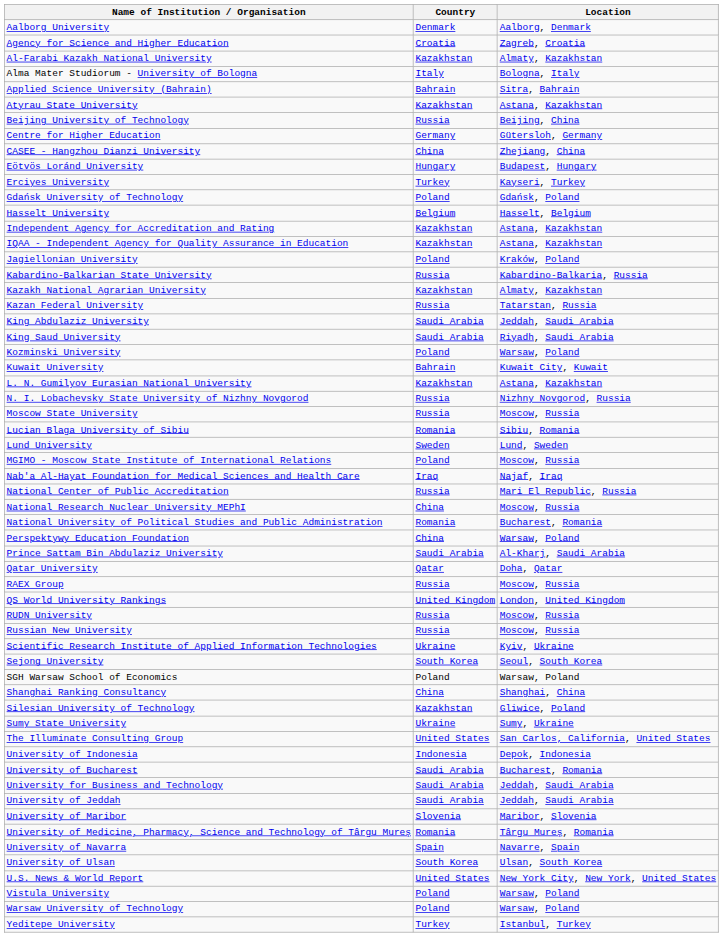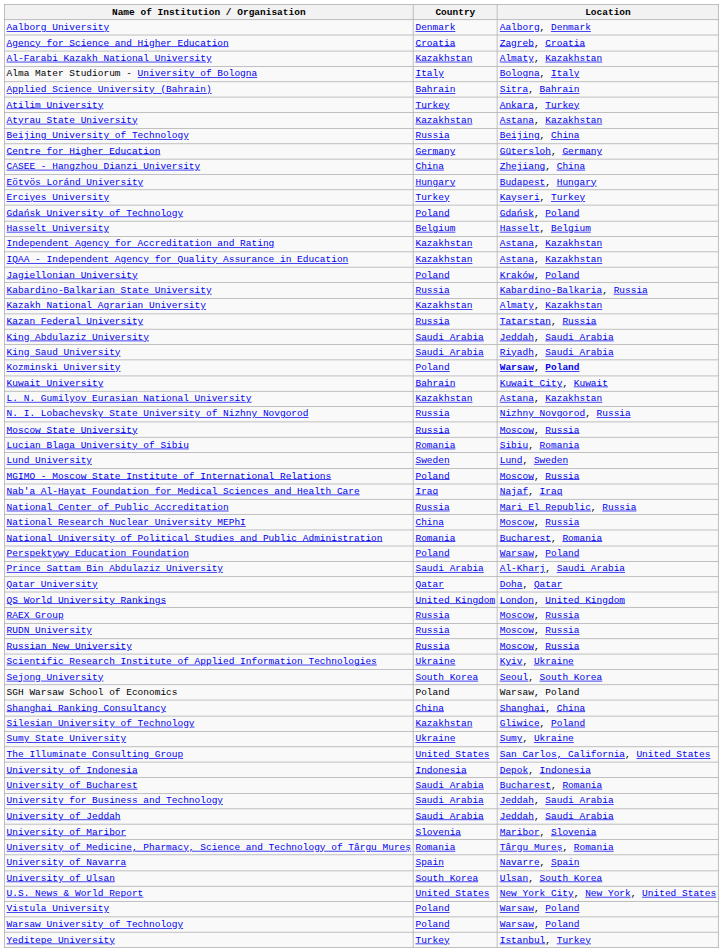 <table class="wikitable sortable">
 <tr>
 <th>Name of Institution / Organisation</th>
 <th>Country</th>
 <th>Location</th>
 </tr>
 <tr>
 <td><a href='#'>Aalborg University</a></td>
 <td><a href='#'>Denmark</a></td>
 <td><a href='#'>Aalborg</a>, <a href='#'>Denmark</a></td>
 </tr>
 <tr>
 <td><a href='#'>Agency for Science and Higher Education</a></td>
 <td><a href='#'>Croatia</a></td>
 <td><a href='#'>Zagreb</a>, <a href='#'>Croatia</a></td>
 </tr>
 <tr>
 <td><a href='#'>Al-Farabi Kazakh National University</a></td>
 <td><a href='#'>Kazakhstan</a></td>
 <td><a href='#'>Almaty</a>, <a href='#'>Kazakhstan</a></td>
 </tr>
 <tr>
 <td>Alma Mater Studiorum - <a href='#'>University of Bologna</a></td>
 <td><a href='#'>Italy</a></td>
 <td><a href='#'>Bologna</a>, <a href='#'>Italy</a></td>
 </tr>
 <tr>
 <td><a href='#'>Applied Science University (Bahrain)</a></td>
 <td><a href='#'>Bahrain</a></td>
 <td><a href='#'>Sitra</a>, <a href='#'>Bahrain</a></td>
+</tr>
+<tr>
+<td><a href='#'>Atilim University</a></td>
+<td><a href='#'>Turkey</a></td>
+<td><a href='#'>Ankara</a>, <a href='#'>Turkey</a></td>
 </tr>
 <tr>
 <td><a href='#'>Atyrau State University</a></td>
 <td><a href='#'>Kazakhstan</a></td>
 <td><a href='#'>Astana</a>, <a href='#'>Kazakhstan</a></td>
 </tr>
 <tr>
 <td><a href='#'>Beijing University of Technology</a></td>
 <td><a href='#'>Russia</a></td>
 <td><a href='#'>Beijing</a>, <a href='#'>China</a></td>
 </tr>
 <tr>
 <td><a href='#'>Centre for Higher Education</a></td>
 <td><a href='#'>Germany</a></td>
 <td><a href='#'>Gütersloh</a>, <a href='#'>Germany</a></td>
 </tr>
 <tr>
 <td><a href='#'>CASEE - Hangzhou Dianzi University</a></td>
 <td><a href='#'>China</a></td>
 <td><a href='#'>Zhejiang</a>, <a href='#'>China</a></td>
 </tr>
 <tr>
 <td><a href='#'>Eötvös Loránd University</a></td>
 <td><a href='#'>Hungary</a></td>
 <td><a href='#'>Budapest</a>, <a href='#'>Hungary</a></td>
 </tr>
 <tr>
 <td><a href='#'>Erciyes University</a></td>
 <td><a href='#'>Turkey</a></td>
 <td><a href='#'>Kayseri</a>, <a href='#'>Turkey</a></td>
 </tr>
 <tr>
 <td><a href='#'>Gdańsk University of Technology</a></td>
 <td><a href='#'>Poland</a></td>
 <td><a href='#'>Gdańsk</a>, <a href='#'>Poland</a></td>
 </tr>
 <tr>
 <td><a href='#'>Hasselt University</a></td>
 <td><a href='#'>Belgium</a></td>
 <td><a href='#'>Hasselt</a>, <a href='#'>Belgium</a></td>
 </tr>
 <tr>
 <td><a href='#'>Independent Agency for Accreditation and Rating</a></td>
 <td><a href='#'>Kazakhstan</a></td>
 <td><a href='#'>Astana</a>, <a href='#'>Kazakhstan</a></td>
 </tr>
 <tr>
 <td><a href='#'>IQAA - Independent Agency for Quality Assurance in Education</a></td>
 <td><a href='#'>Kazakhstan</a></td>
 <td><a href='#'>Astana</a>, <a href='#'>Kazakhstan</a></td>
 </tr>
 <tr>
 <td><a href='#'>Jagiellonian University</a></td>
 <td><a href='#'>Poland</a></td>
 <td><a href='#'>Kraków</a>, <a href='#'>Poland</a></td>
 </tr>
 <tr>
 <td><a href='#'>Kabardino-Balkarian State University</a></td>
 <td><a href='#'>Russia</a></td>
 <td><a href='#'>Kabardino-Balkaria</a>, <a href='#'>Russia</a></td>
 </tr>
 <tr>
 <td><a href='#'>Kazakh National Agrarian University</a></td>
 <td><a href='#'>Kazakhstan</a></td>
 <td><a href='#'>Almaty</a>, <a href='#'>Kazakhstan</a></td>
 </tr>
 <tr>
 <td><a href='#'>Kazan Federal University</a></td>
 <td><a href='#'>Russia</a></td>
 <td><a href='#'>Tatarstan</a>, <a href='#'>Russia</a></td>
 </tr>
 <tr>
 <td><a href='#'>King Abdulaziz University</a></td>
 <td><a href='#'>Saudi Arabia</a></td>
 <td><a href='#'>Jeddah</a>, <a href='#'>Saudi Arabia</a></td>
 </tr>
 <tr>
 <td><a href='#'>King Saud University</a></td>
 <td><a href='#'>Saudi Arabia</a></td>
 <td><a href='#'>Riyadh</a>, <a href='#'>Saudi Arabia</a></td>
 </tr>
 <tr>
 <td><a href='#'>Kozminski University</a></td>
 <td><a href='#'>Poland</a></td>
-<td><a href='#'>Warsaw</a>, <a href='#'>Poland</a></td>
+<td><strong><a href='#'>Warsaw</a>, <a href='#'>Poland</a></strong></td>
 </tr>
 <tr>
 <td><a href='#'>Kuwait University</a></td>
 <td><a href='#'>Bahrain</a></td>
 <td><a href='#'>Kuwait City</a>, <a href='#'>Kuwait</a></td>
 </tr>
 <tr>
 <td><a href='#'>L. N. Gumilyov Eurasian National University</a></td>
 <td><a href='#'>Kazakhstan</a></td>
 <td><a href='#'>Astana</a>, <a href='#'>Kazakhstan</a></td>
 </tr>
 <tr>
 <td><a href='#'>N. I. Lobachevsky State University of Nizhny Novgorod</a></td>
 <td><a href='#'>Russia</a></td>
 <td><a href='#'>Nizhny Novgorod</a>, <a href='#'>Russia</a></td>
 </tr>
 <tr>
 <td><a href='#'>Moscow State University</a></td>
 <td><a href='#'>Russia</a></td>
 <td><a href='#'>Moscow</a>, <a href='#'>Russia</a></td>
 </tr>
 <tr>
 <td><a href='#'>Lucian Blaga University of Sibiu</a></td>
 <td><a href='#'>Romania</a></td>
 <td><a href='#'>Sibiu</a>, <a href='#'>Romania</a></td>
 </tr>
 <tr>
 <td><a href='#'>Lund University</a></td>
 <td><a href='#'>Sweden</a></td>
 <td><a href='#'>Lund</a>, <a href='#'>Sweden</a></td>
 </tr>
 <tr>
 <td><a href='#'>MGIMO - Moscow State Institute of International Relations</a></td>
 <td><a href='#'>Poland</a></td>
 <td><a href='#'>Moscow</a>, <a href='#'>Russia</a></td>
 </tr>
 <tr>
 <td><a href='#'>Nab'a Al-Hayat Foundation for Medical Sciences and Health Care</a></td>
 <td><a href='#'>Iraq</a></td>
 <td><a href='#'>Najaf</a>, <a href='#'>Iraq</a></td>
 </tr>
 <tr>
 <td><a href='#'>National Center of Public Accreditation</a></td>
 <td><a href='#'>Russia</a></td>
 <td><a href='#'>Mari El Republic</a>, <a href='#'>Russia</a></td>
 </tr>
 <tr>
 <td><a href='#'>National Research Nuclear University MEPhI</a></td>
 <td><a href='#'>China</a></td>
 <td><a href='#'>Moscow</a>, <a href='#'>Russia</a></td>
 </tr>
 <tr>
 <td><a href='#'>National University of Political Studies and Public Administration</a></td>
 <td><a href='#'>Romania</a></td>
 <td><a href='#'>Bucharest</a>, <a href='#'>Romania</a></td>
 </tr>
 <tr>
 <td><a href='#'>Perspektywy Education Foundation</a></td>
-<td><a href='#'>China</a></td>
+<td><a href='#'>Poland</a></td>
 <td><a href='#'>Warsaw</a>, <a href='#'>Poland</a></td>
 </tr>
 <tr>
 <td><a href='#'>Prince Sattam Bin Abdulaziz University</a></td>
 <td><a href='#'>Saudi Arabia</a></td>
 <td><a href='#'>Al-Kharj</a>, <a href='#'>Saudi Arabia</a></td>
 </tr>
 <tr>
 <td><a href='#'>Qatar University</a></td>
 <td><a href='#'>Qatar</a></td>
 <td><a href='#'>Doha</a>, <a href='#'>Qatar</a></td>
 </tr>
 <tr>
+<td><a href='#'>QS World University Rankings</a></td>
+<td><a href='#'>United Kingdom</a></td>
+<td><a href='#'>London</a>, <a href='#'>United Kingdom</a></td>
+</tr>
+<tr>
 <td><a href='#'>RAEX Group</a></td>
 <td><a href='#'>Russia</a></td>
 <td><a href='#'>Moscow</a>, <a href='#'>Russia</a></td>
-</tr>
-<tr>
-<td><a href='#'>QS World University Rankings</a></td>
-<td><a href='#'>United Kingdom</a></td>
-<td><a href='#'>London</a>, <a href='#'>United Kingdom</a></td>
 </tr>
 <tr>
 <td><a href='#'>RUDN University</a></td>
 <td><a href='#'>Russia</a></td>
 <td><a href='#'>Moscow</a>, <a href='#'>Russia</a></td>
 </tr>
 <tr>
 <td><a href='#'>Russian New University</a></td>
 <td><a href='#'>Russia</a></td>
 <td><a href='#'>Moscow</a>, <a href='#'>Russia</a></td>
 </tr>
 <tr>
 <td><a href='#'>Scientific Research Institute of Applied Information Technologies</a></td>
 <td><a href='#'>Ukraine</a></td>
 <td><a href='#'>Kyiv</a>, <a href='#'>Ukraine</a></td>
 </tr>
 <tr>
 <td><a href='#'>Sejong University</a></td>
 <td><a href='#'>South Korea</a></td>
 <td><a href='#'>Seoul</a>, <a href='#'>South Korea</a></td>
 </tr>
 <tr>
 <td>SGH Warsaw School of Economics</td>
 <td>Poland</td>
 <td>Warsaw, Poland</td>
 </tr>
 <tr>
 <td><a href='#'>Shanghai Ranking Consultancy</a></td>
 <td><a href='#'>China</a></td>
 <td><a href='#'>Shanghai</a>, <a href='#'>China</a></td>
 </tr>
 <tr>
 <td><a href='#'>Silesian University of Technology</a></td>
 <td><a href='#'>Kazakhstan</a></td>
 <td><a href='#'>Gliwice</a>, <a href='#'>Poland</a></td>
 </tr>
 <tr>
 <td><a href='#'>Sumy State University</a></td>
 <td><a href='#'>Ukraine</a></td>
 <td><a href='#'>Sumy</a>, <a href='#'>Ukraine</a></td>
 </tr>
 <tr>
 <td><a href='#'>The Illuminate Consulting Group</a></td>
 <td><a href='#'>United States</a></td>
 <td><a href='#'>San Carlos, California</a>, <a href='#'>United States</a></td>
 </tr>
 <tr>
 <td><a href='#'>University of Indonesia</a></td>
 <td><a href='#'>Indonesia</a></td>
 <td><a href='#'>Depok</a>, <a href='#'>Indonesia</a></td>
 </tr>
 <tr>
 <td><a href='#'>University of Bucharest</a></td>
 <td><a href='#'>Saudi Arabia</a></td>
 <td><a href='#'>Bucharest</a>, <a href='#'>Romania</a></td>
 </tr>
 <tr>
 <td><a href='#'>University for Business and Technology</a></td>
 <td><a href='#'>Saudi Arabia</a></td>
 <td><a href='#'>Jeddah</a>, <a href='#'>Saudi Arabia</a></td>
 </tr>
 <tr>
 <td><a href='#'>University of Jeddah</a></td>
 <td><a href='#'>Saudi Arabia</a></td>
 <td><a href='#'>Jeddah</a>, <a href='#'>Saudi Arabia</a></td>
 </tr>
 <tr>
 <td><a href='#'>University of Maribor</a></td>
 <td><a href='#'>Slovenia</a></td>
 <td><a href='#'>Maribor</a>, <a href='#'>Slovenia</a></td>
 </tr>
 <tr>
 <td><a href='#'>University of Medicine, Pharmacy, Science and Technology of Târgu Mureș</a></td>
 <td><a href='#'>Romania</a></td>
 <td><a href='#'>Târgu Mureș</a>, <a href='#'>Romania</a></td>
 </tr>
 <tr>
 <td><a href='#'>University of Navarra</a></td>
 <td><a href='#'>Spain</a></td>
 <td><a href='#'>Navarre</a>, <a href='#'>Spain</a></td>
 </tr>
 <tr>
 <td><a href='#'>University of Ulsan</a></td>
 <td><a href='#'>South Korea</a></td>
 <td><a href='#'>Ulsan</a>, <a href='#'>South Korea</a></td>
 </tr>
 <tr>
 <td><a href='#'>U.S. News & World Report</a></td>
 <td><a href='#'>United States</a></td>
 <td><a href='#'>New York City</a>, <a href='#'>New York</a>, <a href='#'>United States</a></td>
 </tr>
 <tr>
 <td><a href='#'>Vistula University</a></td>
 <td><a href='#'>Poland</a></td>
 <td><a href='#'>Warsaw</a>, <a href='#'>Poland</a></td>
 </tr>
 <tr>
 <td><a href='#'>Warsaw University of Technology</a></td>
 <td><a href='#'>Poland</a></td>
 <td><a href='#'>Warsaw</a>, <a href='#'>Poland</a></td>
 </tr>
 <tr>
 <td><a href='#'>Yeditepe University</a></td>
 <td><a href='#'>Turkey</a></td>
 <td><a href='#'>Istanbul</a>, <a href='#'>Turkey</a></td>
 </tr>
 </table>
